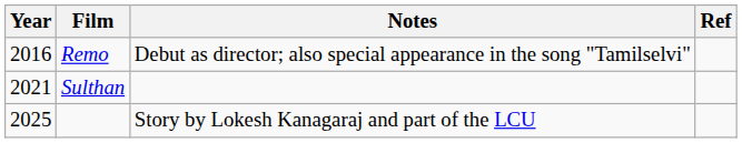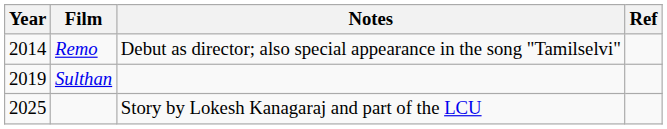 <table class="wikitable">
 <tr>
 <th>Year</th>
 <th>Film</th>
 <th>Notes</th>
 <th>Ref</th>
 </tr>
 <tr>
-<td>2016</td>
+<td>2014</td>
 <td><em><a href='#'>Remo</a></em></td>
 <td>Debut as director; also special appearance in the song "Tamilselvi"</td>
 <td></td>
 </tr>
 <tr>
-<td>2021</td>
+<td>2019</td>
 <td><em><a href='#'>Sulthan</a></em></td>
 <td></td>
 <td></td>
 </tr>
 <tr>
 <td>2025</td>
 <td></td>
 <td>Story by Lokesh Kanagaraj and part of the <a href='#'>LCU</a></td>
 <td></td>
 </tr>
 </table>
